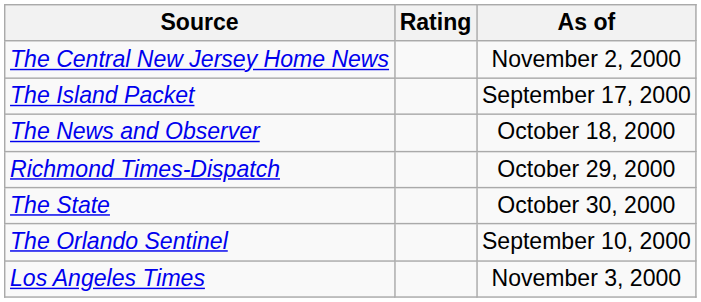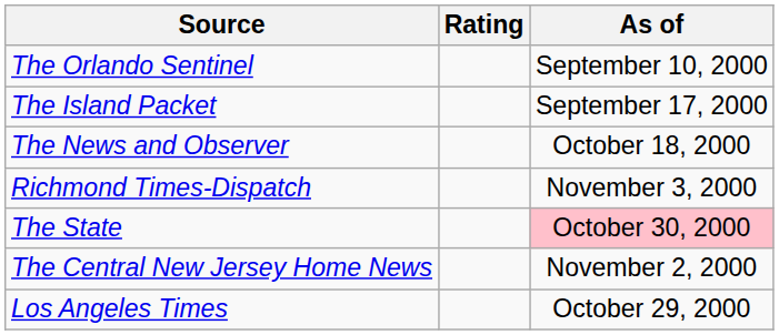 <table class="wikitable" style="text-align:center">
 <tr>
 <th>Source</th>
 <th>Rating</th>
 <th>As of</th>
 </tr>
 <tr>
-<td align="left"><em><a href='#'>The Central New Jersey Home News</a></em></td>
+<td align="left"><em><a href='#'>The Orlando Sentinel</a></em></td>
 <td></td>
-<td>November 2, 2000</td>
+<td>September 10, 2000</td>
 </tr>
 <tr>
 <td align="left"><em><a href='#'>The Island Packet</a></em></td>
 <td></td>
 <td>September 17, 2000</td>
 </tr>
 <tr>
 <td align="left"><em><a href='#'>The News and Observer</a></em></td>
 <td></td>
 <td>October 18, 2000</td>
 </tr>
 <tr>
 <td align="left"><em><a href='#'>Richmond Times-Dispatch</a></em></td>
 <td></td>
-<td>October 29, 2000</td>
+<td>November 3, 2000</td>
 </tr>
 <tr>
 <td align="left"><em><a href='#'>The State</a></em></td>
 <td></td>
-<td>October 30, 2000</td>
+<td style="background: pink;">October 30, 2000</td>
 </tr>
 <tr>
-<td align="left"><em><a href='#'>The Orlando Sentinel</a></em></td>
+<td align="left"><em><a href='#'>The Central New Jersey Home News</a></em></td>
 <td></td>
-<td>September 10, 2000</td>
+<td>November 2, 2000</td>
 </tr>
 <tr>
 <td align="left"><em><a href='#'>Los Angeles Times</a></em></td>
 <td></td>
-<td>November 3, 2000</td>
+<td>October 29, 2000</td>
 </tr>
 </table>
